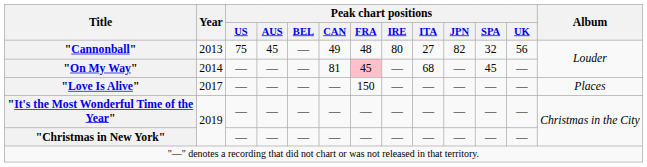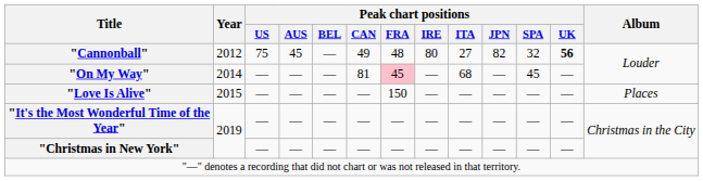 <table class="wikitable plainrowheaders" style="text-align:center;">
 <tr>
 <th scope="col" rowspan="2" style="width:16em;">Title</th>
 <th scope="col" rowspan="2">Year</th>
 <th scope="col" colspan="10">Peak chart positions</th>
 <th scope="col" rowspan="2">Album</th>
 </tr>
 <tr>
 <th scope="col" style="width:2.5em;font-size:90%;"><a href='#'>US</a><br></th>
 <th scope="col" style="width:2.5em;font-size:90%;"><a href='#'>AUS</a><br></th>
 <th scope="col" style="width:2.5em;font-size:90%;"><a href='#'>BEL</a><br></th>
 <th scope="col" style="width:2.5em;font-size:90%;"><a href='#'>CAN</a><br></th>
 <th scope="col" style="width:2.5em;font-size:90%;"><a href='#'>FRA</a><br></th>
 <th scope="col" style="width:2.5em;font-size:90%;"><a href='#'>IRE</a><br></th>
 <th scope="col" style="width:2.5em;font-size:90%;"><a href='#'>ITA</a><br></th>
 <th scope="col" style="width:2.5em;font-size:90%;"><a href='#'>JPN</a><br></th>
 <th scope="col" style="width:2.5em;font-size:90%;"><a href='#'>SPA</a><br></th>
 <th scope="col" style="width:2.5em;font-size:90%;"><a href='#'>UK</a><br></th>
 </tr>
 <tr>
 <th scope="row">"<a href='#'>Cannonball</a>"</th>
-<td>2013</td>
+<td>2012</td>
 <td>75</td>
 <td>45</td>
 <td>—</td>
 <td>49</td>
 <td>48</td>
 <td>80</td>
 <td>27</td>
 <td>82</td>
 <td>32</td>
-<td>56</td>
+<td><strong>56</strong></td>
 <td rowspan="2"><em>Louder</em></td>
 </tr>
 <tr>
 <th scope="row">"<a href='#'>On My Way</a>"</th>
 <td>2014</td>
 <td>—</td>
 <td>—</td>
 <td>—</td>
 <td>81</td>
 <td style="background: pink;">45</td>
 <td>—</td>
 <td>68</td>
 <td>—</td>
 <td>45</td>
 <td>—</td>
 </tr>
 <tr>
 <th scope="row">"<a href='#'>Love Is Alive</a>"</th>
-<td>2017</td>
+<td>2015</td>
 <td>—</td>
 <td>—</td>
 <td>—</td>
 <td>—</td>
 <td>150</td>
 <td>—</td>
 <td>—</td>
 <td>—</td>
 <td>—</td>
 <td>—</td>
 <td><em>Places</em></td>
 </tr>
 <tr>
 <th scope="row">"<a href='#'>It's the Most Wonderful Time of the Year</a>"</th>
 <td rowspan="2">2019</td>
 <td>—</td>
 <td>—</td>
 <td>—</td>
 <td>—</td>
 <td>—</td>
 <td>—</td>
 <td>—</td>
 <td>—</td>
 <td>—</td>
 <td>—</td>
 <td rowspan="2"><em>Christmas in the City</em></td>
 </tr>
 <tr>
 <th scope="row">"Christmas in New York"</th>
 <td>—</td>
 <td>—</td>
 <td>—</td>
 <td>—</td>
 <td>—</td>
 <td>—</td>
 <td>—</td>
 <td>—</td>
 <td>—</td>
 <td>—</td>
 </tr>
 <tr>
 <td colspan="18" style="font-size:85%">"—" denotes a recording that did not chart or was not released in that territory.</td>
 </tr>
 </table>
